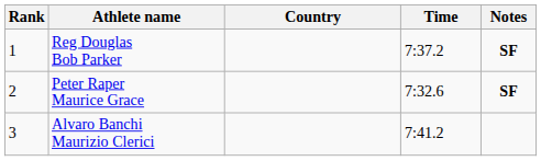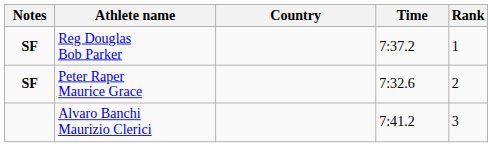 <table class="wikitable">
 <tr>
-<th width=25>Rank</th>
+<th width=50>Notes</th>
 <th width=175>Athlete name</th>
 <th width=175>Country</th>
 <th width=75>Time</th>
-<th width=50>Notes</th>
+<th width=25>Rank</th>
 </tr>
 <tr>
-<td>1</td>
+<td align=center><strong>SF</strong></td>
 <td><a href='#'>Reg Douglas</a><br><a href='#'>Bob Parker</a></td>
 <td></td>
 <td>7:37.2</td>
-<td align=center><strong>SF</strong></td>
+<td>1</td>
 </tr>
 <tr>
-<td>2</td>
+<td align=center><strong>SF</strong></td>
 <td><a href='#'>Peter Raper</a><br><a href='#'>Maurice Grace</a></td>
 <td></td>
 <td>7:32.6</td>
-<td align=center><strong>SF</strong></td>
+<td>2</td>
 </tr>
 <tr>
-<td>3</td>
+<td align=center></td>
 <td><a href='#'>Alvaro Banchi</a><br><a href='#'>Maurizio Clerici</a></td>
 <td></td>
 <td>7:41.2</td>
-<td align=center></td>
+<td>3</td>
 </tr>
 </table>
